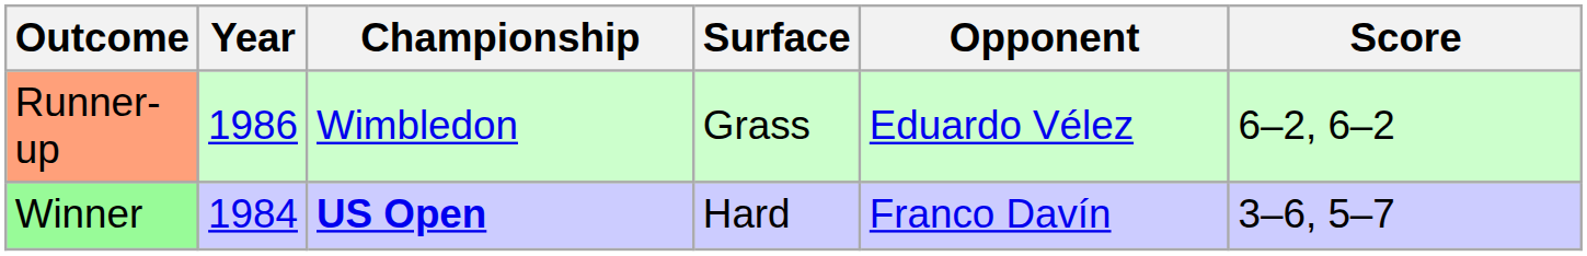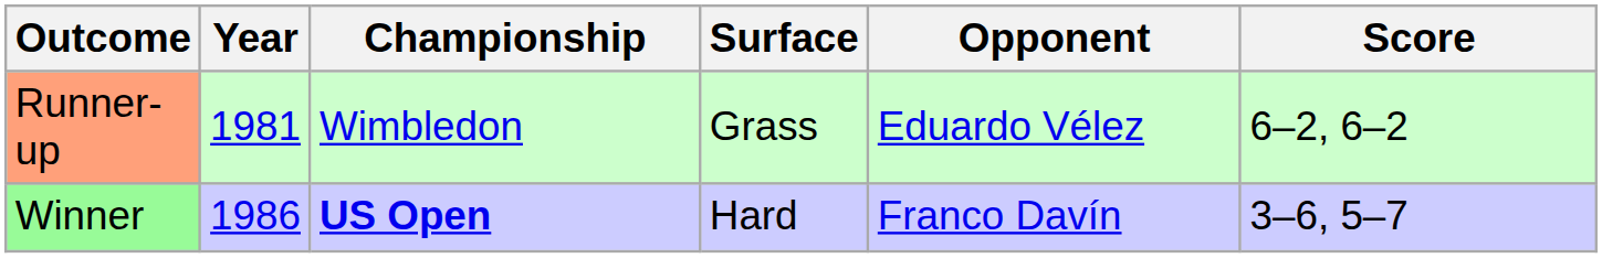 <table class="sortable wikitable" style=font-size:97%>
 <tr>
 <th>Outcome</th>
 <th>Year</th>
 <th width=150>Championship</th>
 <th>Surface</th>
 <th width=150>Opponent</th>
 <th width=150>Score</th>
 </tr>
 <tr style="background:#cfc;">
 <td style="background:#ffa07a;">Runner-up</td>
-<td><a href='#'>1986</a></td>
+<td><a href='#'>1981</a></td>
 <td><a href='#'>Wimbledon</a></td>
 <td>Grass</td>
 <td> <a href='#'>Eduardo Vélez</a></td>
 <td>6–2, 6–2</td>
 </tr>
 <tr style="background:#ccf;">
 <td style="background:#98fb98;">Winner</td>
-<td><a href='#'>1984</a></td>
+<td><a href='#'>1986</a></td>
 <td><strong><a href='#'>US Open</a></strong></td>
 <td>Hard</td>
 <td> <a href='#'>Franco Davín</a></td>
 <td>3–6, 5–7</td>
 </tr>
 </table>
